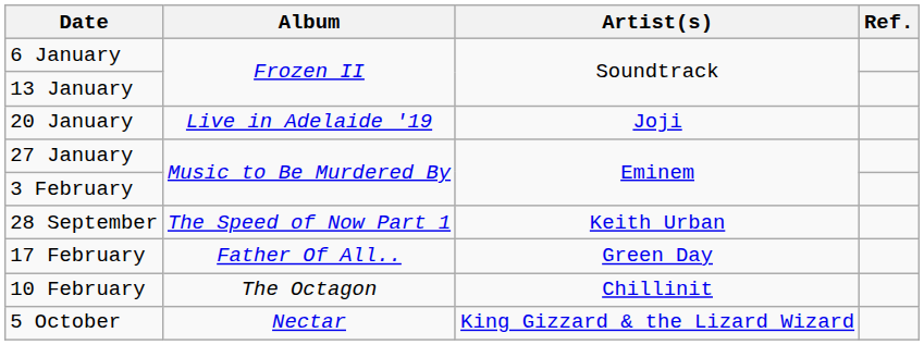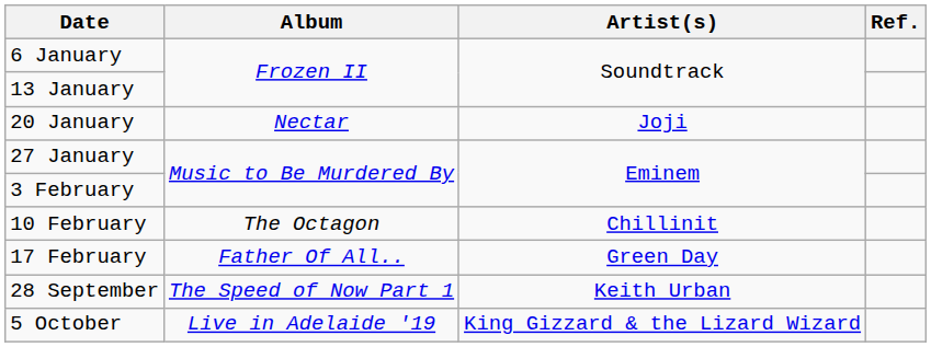 <table class="wikitable">
 <tr>
 <th style="text-align: center;">Date</th>
 <th style="text-align: center;">Album</th>
 <th style="text-align: center;">Artist(s)</th>
 <th style="text-align: center;">Ref.</th>
 </tr>
 <tr>
 <td>6 January</td>
 <td style="text-align: center;" rowspan=2><em><a href='#'>Frozen II</a></em></td>
 <td style="text-align: center;" rowspan=2>Soundtrack</td>
 <td style="text-align: center;"></td>
 </tr>
 <tr>
 <td>13 January</td>
 <td style="text-align: center;"></td>
 </tr>
 <tr>
 <td>20 January</td>
-<td style="text-align: center;"><em><a href='#'>Live in Adelaide '19</a></em></td>
+<td style="text-align: center;"><em><a href='#'>Nectar</a></em></td>
 <td style="text-align: center;"><a href='#'>Joji</a></td>
 <td style="text-align: center;"></td>
 </tr>
 <tr>
 <td>27 January</td>
 <td style="text-align: center;" rowspan=2><em><a href='#'>Music to Be Murdered By</a></em></td>
 <td style="text-align: center;" rowspan=2><a href='#'>Eminem</a></td>
 <td style="text-align: center;"></td>
 </tr>
 <tr>
 <td>3 February</td>
 <td style="text-align: center;"></td>
 </tr>
 <tr>
-<td>28 September</td>
-<td style="text-align: center;"><em><a href='#'>The Speed of Now Part 1</a></em></td>
-<td style="text-align: center;"><a href='#'>Keith Urban</a></td>
+<td>10 February</td>
+<td style="text-align: center;"><em>The Octagon</em></td>
+<td style="text-align: center;"><a href='#'>Chillinit</a></td>
 <td style="text-align: center;"></td>
 </tr>
 <tr>
 <td>17 February</td>
 <td style="text-align: center;"><em><a href='#'>Father Of All..</a></em></td>
 <td style="text-align: center;"><a href='#'>Green Day</a></td>
 <td style="text-align: center;"></td>
 </tr>
 <tr>
-<td>10 February</td>
-<td style="text-align: center;"><em>The Octagon</em></td>
-<td style="text-align: center;"><a href='#'>Chillinit</a></td>
+<td>28 September</td>
+<td style="text-align: center;"><em><a href='#'>The Speed of Now Part 1</a></em></td>
+<td style="text-align: center;"><a href='#'>Keith Urban</a></td>
 <td style="text-align: center;"></td>
 </tr>
 <tr>
 <td>5 October</td>
-<td style="text-align: center;"><em><a href='#'>Nectar</a></em></td>
+<td style="text-align: center;"><em><a href='#'>Live in Adelaide '19</a></em></td>
 <td style="text-align: center;"><a href='#'>King Gizzard & the Lizard Wizard</a></td>
 <td style="text-align: center;"></td>
 </tr>
 </table>
